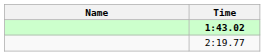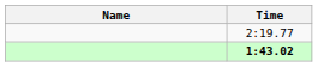 <table class="wikitable" style="text-align:center;">
 <tr>
 <th style="width:19em">Name</th>
 <th style="width:7em">Time</th>
 </tr>
+<tr>
+<td align=left></td>
+<td>2:19.77</td>
+</tr>
 <tr bgcolor=ccffcc>
 <td align=left><strong></strong></td>
 <td><strong>1:43.02</strong></td>
 </tr>
-<tr>
-<td align=left></td>
-<td>2:19.77</td>
-</tr>
 </table>
